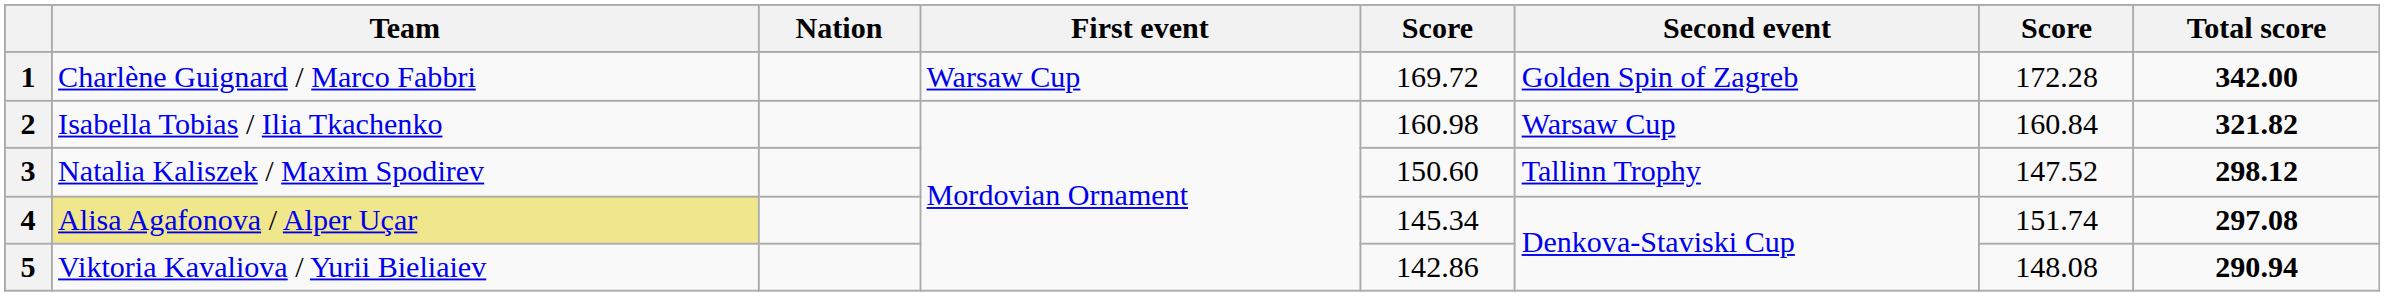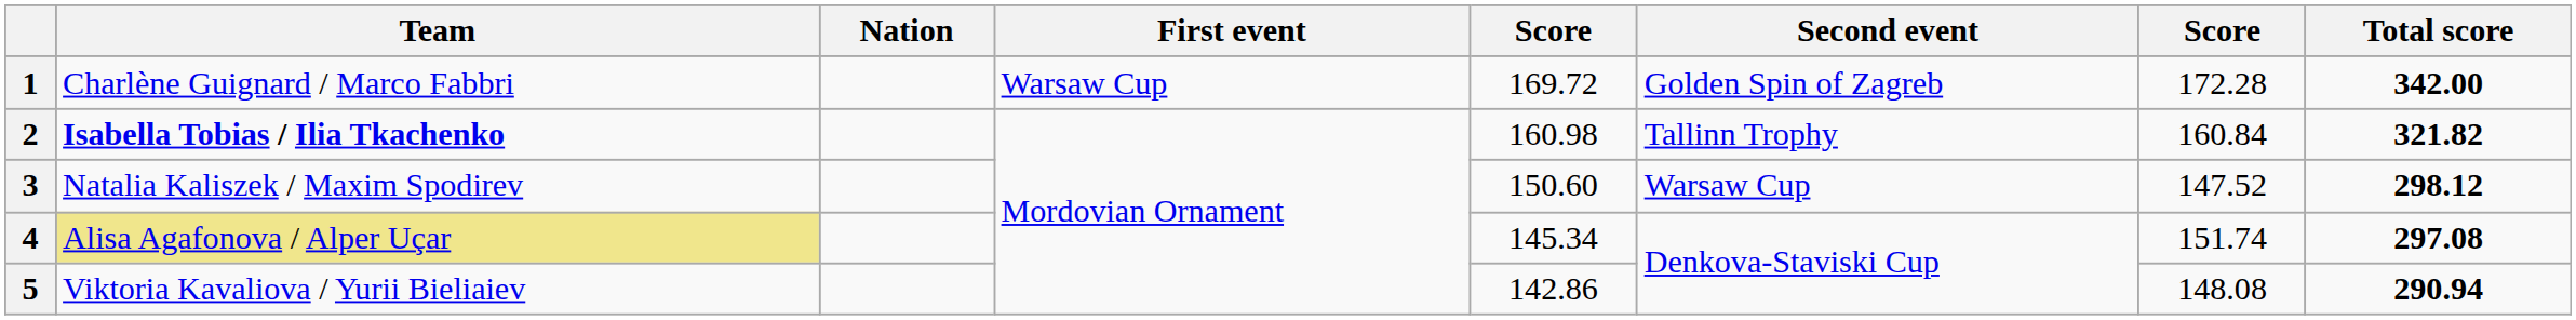 <table class="wikitable unsortable" style="text-align:left; width:100%">
 <tr>
 <th scope="col"></th>
 <th scope="col">Team</th>
 <th scope="col">Nation</th>
 <th scope="col">First event</th>
 <th scope="col">Score</th>
 <th scope="col">Second event</th>
 <th scope="col">Score</th>
 <th scope="col">Total score</th>
 </tr>
 <tr>
 <th scope="row">1</th>
 <td><a href='#'>Charlène Guignard</a> / <a href='#'>Marco Fabbri</a></td>
 <td></td>
 <td><a href='#'>Warsaw Cup</a></td>
 <td style="text-align:center">169.72</td>
 <td><a href='#'>Golden Spin of Zagreb</a></td>
 <td style="text-align:center">172.28</td>
 <td style="text-align:center"><strong>342.00</strong></td>
 </tr>
 <tr>
 <th scope="row">2</th>
-<td><a href='#'>Isabella Tobias</a> / <a href='#'>Ilia Tkachenko</a></td>
+<td><strong><a href='#'>Isabella Tobias</a> / <a href='#'>Ilia Tkachenko</a></strong></td>
 <td></td>
 <td rowspan="4"><a href='#'>Mordovian Ornament</a></td>
 <td style="text-align:center">160.98</td>
-<td><a href='#'>Warsaw Cup</a></td>
+<td><a href='#'>Tallinn Trophy</a></td>
 <td style="text-align:center">160.84</td>
 <td style="text-align:center"><strong>321.82</strong></td>
 </tr>
 <tr>
 <th scope="row">3</th>
 <td><a href='#'>Natalia Kaliszek</a> / <a href='#'>Maxim Spodirev</a></td>
 <td></td>
 <td style="text-align:center">150.60</td>
-<td><a href='#'>Tallinn Trophy</a></td>
+<td><a href='#'>Warsaw Cup</a></td>
 <td style="text-align:center">147.52</td>
 <td style="text-align:center"><strong>298.12</strong></td>
 </tr>
 <tr>
 <th scope="row">4</th>
 <td style="background: khaki;"><a href='#'>Alisa Agafonova</a> / <a href='#'>Alper Uçar</a></td>
 <td></td>
 <td style="text-align:center">145.34</td>
 <td rowspan="2"><a href='#'>Denkova-Staviski Cup</a></td>
 <td style="text-align:center">151.74</td>
 <td style="text-align:center"><strong>297.08</strong></td>
 </tr>
 <tr>
 <th scope="row">5</th>
 <td><a href='#'>Viktoria Kavaliova</a> / <a href='#'>Yurii Bieliaiev</a></td>
 <td></td>
 <td style="text-align:center">142.86</td>
 <td style="text-align:center">148.08</td>
 <td style="text-align:center"><strong>290.94</strong></td>
 </tr>
 </table>
